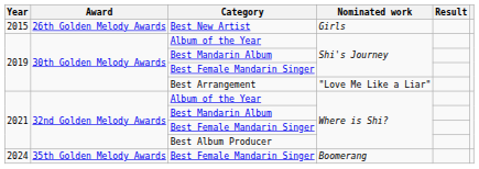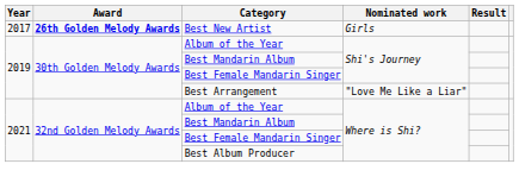 <table class="wikitable sortable">
 <tr>
 <th>Year</th>
 <th>Award</th>
 <th>Category</th>
 <th>Nominated work</th>
 <th>Result</th>
 <th class="unsortable"></th>
 </tr>
 <tr>
-<td>2015</td>
-<td><a href='#'>26th Golden Melody Awards</a></td>
+<td>2017</td>
+<td><strong><a href='#'>26th Golden Melody Awards</a></strong></td>
 <td><a href='#'>Best New Artist</a></td>
 <td><em>Girls</em></td>
 <td></td>
 <td></td>
 </tr>
 <tr>
 <td rowspan="4">2019</td>
 <td rowspan="4"><a href='#'>30th Golden Melody Awards</a></td>
 <td><a href='#'>Album of the Year</a></td>
 <td rowspan="3"><em>Shi's Journey</em></td>
 <td></td>
 <td rowspan="4"><br></td>
 </tr>
 <tr>
 <td><a href='#'>Best Mandarin Album</a></td>
 <td></td>
 </tr>
 <tr>
 <td><a href='#'>Best Female Mandarin Singer</a></td>
 <td></td>
 </tr>
 <tr>
 <td>Best Arrangement</td>
 <td>"Love Me Like a Liar"</td>
 <td></td>
 </tr>
 <tr>
 <td rowspan="4">2021</td>
 <td rowspan="4"><a href='#'>32nd Golden Melody Awards</a></td>
 <td><a href='#'>Album of the Year</a></td>
 <td rowspan="4"><em>Where is Shi?</em></td>
 <td></td>
 <td rowspan="4"></td>
 </tr>
 <tr>
 <td><a href='#'>Best Mandarin Album</a></td>
 <td></td>
 </tr>
 <tr>
 <td><a href='#'>Best Female Mandarin Singer</a></td>
 <td></td>
 </tr>
 <tr>
 <td>Best Album Producer</td>
 <td></td>
 </tr>
-<tr>
-<td>2024</td>
-<td><a href='#'>35th Golden Melody Awards</a></td>
-<td><a href='#'>Best Female Mandarin Singer</a></td>
-<td><em>Boomerang</em></td>
-<td></td>
-<td></td>
-</tr>
 </table>
